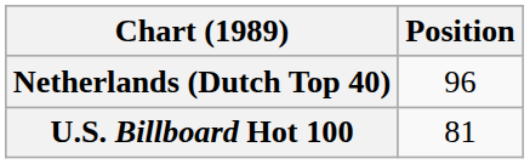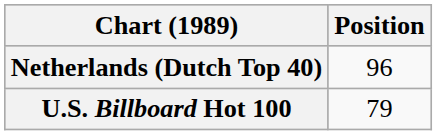 <table class="wikitable sortable plainrowheaders" style="text-align:center">
 <tr>
 <th>Chart (1989)</th>
 <th>Position</th>
 </tr>
 <tr>
 <th scope="row">Netherlands (Dutch Top 40)</th>
 <td style="text-align:center;">96</td>
 </tr>
 <tr>
 <th scope="row">U.S. <em>Billboard</em> Hot 100</th>
-<td style="text-align:center;">81</td>
+<td style="text-align:center;">79</td>
 </tr>
 </table>
